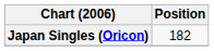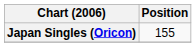 <table class="wikitable plainrowheaders" style="text-align:center">
 <tr>
 <th scope="col">Chart (2006)</th>
 <th scope="col">Position</th>
 </tr>
 <tr>
 <th scope="row">Japan Singles (<a href='#'>Oricon</a>)</th>
-<td>182</td>
+<td>155</td>
 </tr>
 <tr>
 </tr>
 </table>
